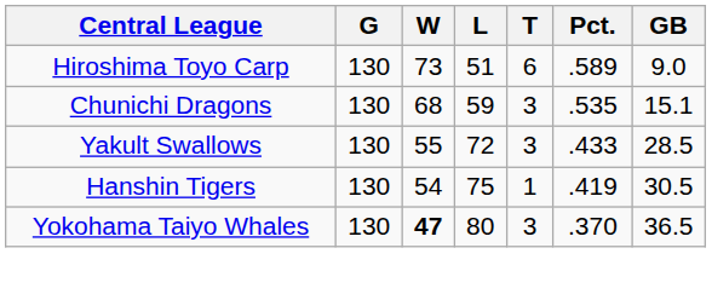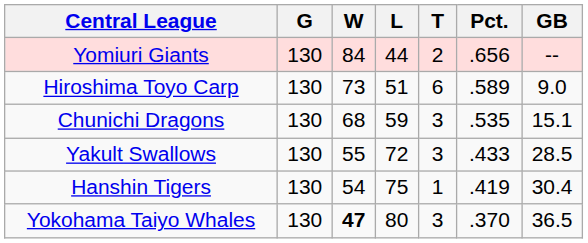 <table class="wikitable"  style="width:50%; text-align:center;">
 <tr>
 <th style="width:35%;"><a href='#'>Central League</a></th>
 <th style="width:5%;">G</th>
 <th style="width:5%;">W</th>
 <th style="width:5%;">L</th>
 <th style="width:5%;">T</th>
 <th style="width:7%;">Pct.</th>
 <th style="width:5%;">GB</th>
+</tr>
+<tr style="background:#fdd;">
+<td><a href='#'>Yomiuri Giants</a></td>
+<td>130</td>
+<td>84</td>
+<td>44</td>
+<td>2</td>
+<td>.656</td>
+<td>--</td>
 </tr>
 <tr align=center>
 <td><a href='#'>Hiroshima Toyo Carp</a></td>
 <td>130</td>
 <td>73</td>
 <td>51</td>
 <td>6</td>
 <td>.589</td>
 <td>9.0</td>
 </tr>
 <tr align=center>
 <td><a href='#'>Chunichi Dragons</a></td>
 <td>130</td>
 <td>68</td>
 <td>59</td>
 <td>3</td>
 <td>.535</td>
 <td>15.1</td>
 </tr>
 <tr align=center>
 <td><a href='#'>Yakult Swallows</a></td>
 <td>130</td>
 <td>55</td>
 <td>72</td>
 <td>3</td>
 <td>.433</td>
 <td>28.5</td>
 </tr>
 <tr align=center>
 <td><a href='#'>Hanshin Tigers</a></td>
 <td>130</td>
 <td>54</td>
 <td>75</td>
 <td>1</td>
 <td>.419</td>
-<td>30.5</td>
+<td>30.4</td>
 </tr>
 <tr align=center>
 <td><a href='#'>Yokohama Taiyo Whales</a></td>
 <td>130</td>
 <td><strong>47</strong></td>
 <td>80</td>
 <td>3</td>
 <td>.370</td>
 <td>36.5</td>
 </tr>
 </table>
